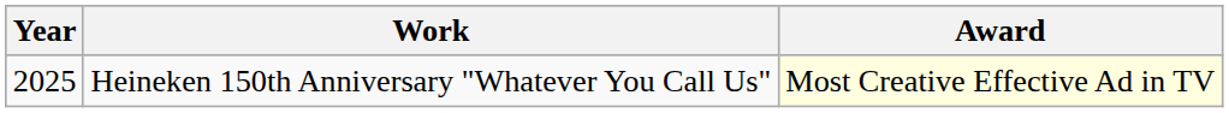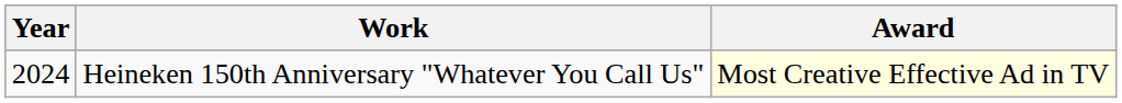 <table class="wikitable">
 <tr>
 <th>Year</th>
 <th>Work</th>
 <th>Award</th>
 </tr>
 <tr>
-<td>2025</td>
+<td>2024</td>
 <td>Heineken 150th Anniversary "Whatever You Call Us"</td>
 <td style="background: lightyellow;">Most Creative Effective Ad in TV</td>
 </tr>
 </table>
